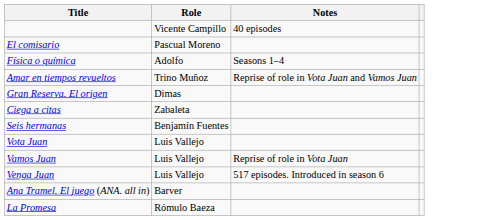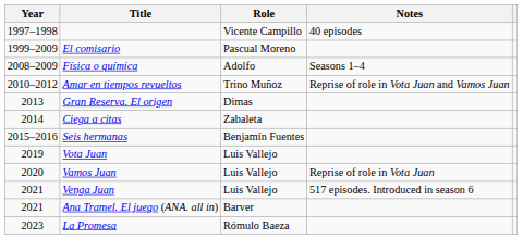 <table class="wikitable sortable">
 <tr>
+<th>Year</th>
 <th>Title</th>
 <th>Role</th>
 <th class="unsortable">Notes</th>
 <th></th>
 </tr>
 <tr>
+<td align = "center">1997–1998</td>
 <td><em></em></td>
 <td>Vicente Campillo</td>
 <td>40 episodes</td>
 <td align = "center"></td>
 </tr>
 <tr>
+<td align = "center">1999–2009</td>
 <td><em><a href='#'>El comisario</a></em></td>
 <td>Pascual Moreno</td>
 <td></td>
 <td align = "center"></td>
 </tr>
 <tr>
+<td align = "center">2008–2009</td>
 <td><em><a href='#'>Física o química</a></em></td>
 <td>Adolfo</td>
 <td>Seasons 1–4</td>
 <td align = "center"></td>
 </tr>
 <tr>
+<td align = "center">2010–2012</td>
 <td><em><a href='#'>Amar en tiempos revueltos</a></em></td>
 <td>Trino Muñoz</td>
 <td>Reprise of role in <em>Vota Juan</em> and <em>Vamos Juan</em></td>
 <td align = "center"></td>
 </tr>
 <tr>
+<td align = "center">2013</td>
 <td><em><a href='#'>Gran Reserva. El origen</a></em></td>
 <td>Dimas</td>
 <td></td>
 <td align = "center"></td>
 </tr>
 <tr>
+<td align = "center">2014</td>
 <td><em><a href='#'>Ciega a citas</a></em></td>
 <td>Zabaleta</td>
 <td></td>
 <td align = "center"></td>
 </tr>
 <tr>
+<td align = "center">2015–2016</td>
 <td><em><a href='#'>Seis hermanas</a></em></td>
 <td>Benjamín Fuentes</td>
 <td></td>
 <td align = "center"></td>
 </tr>
 <tr>
+<td align = "center">2019</td>
 <td><em><a href='#'>Vota Juan</a></em></td>
 <td>Luis Vallejo</td>
 <td></td>
 <td align = "center"></td>
 </tr>
 <tr>
+<td align = "center">2020</td>
 <td><em><a href='#'>Vamos Juan</a></em></td>
 <td>Luis Vallejo</td>
 <td>Reprise of role in <em>Vota Juan</em></td>
 <td align = "center"></td>
 </tr>
 <tr>
+<td align = "center">2021</td>
 <td><em><a href='#'>Venga Juan</a></em></td>
 <td>Luis Vallejo</td>
 <td>517 episodes. Introduced in season 6</td>
 <td align = "center"></td>
 </tr>
 <tr>
+<td align = "center">2021</td>
 <td><em><a href='#'>Ana Tramel. El juego</a></em> (<em>ANA. all in</em>)</td>
 <td>Barver</td>
 <td></td>
 <td align = "center"></td>
 </tr>
 <tr>
+<td align = "center">2023</td>
 <td><em><a href='#'>La Promesa</a></em></td>
 <td>Rómulo Baeza</td>
 <td></td>
 <td align = "center"></td>
 </tr>
 </table>
